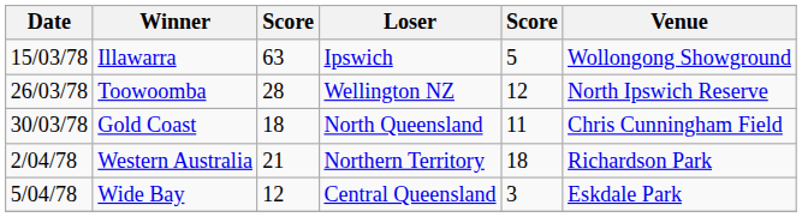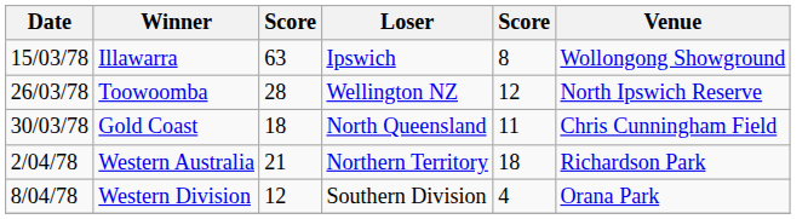 <table class="wikitable">
 <tr>
 <th>Date</th>
 <th>Winner</th>
 <th>Score</th>
 <th>Loser</th>
 <th>Score</th>
 <th>Venue</th>
 </tr>
 <tr>
 <td>15/03/78</td>
 <td><a href='#'>Illawarra</a></td>
 <td>63</td>
 <td><a href='#'>Ipswich</a></td>
-<td>5</td>
+<td>8</td>
 <td><a href='#'>Wollongong Showground</a></td>
 </tr>
 <tr>
 <td>26/03/78</td>
 <td><a href='#'>Toowoomba</a></td>
 <td>28</td>
 <td><a href='#'>Wellington NZ</a></td>
 <td>12</td>
 <td><a href='#'>North Ipswich Reserve</a></td>
 </tr>
 <tr>
 <td>30/03/78</td>
 <td><a href='#'>Gold Coast</a></td>
 <td>18</td>
 <td><a href='#'>North Queensland</a></td>
 <td>11</td>
 <td><a href='#'>Chris Cunningham Field</a></td>
 </tr>
 <tr>
 <td>2/04/78</td>
 <td><a href='#'>Western Australia</a></td>
 <td>21</td>
 <td><a href='#'>Northern Territory</a></td>
 <td>18</td>
 <td><a href='#'>Richardson Park</a></td>
 </tr>
 <tr>
-<td>5/04/78</td>
-<td><a href='#'>Wide Bay</a></td>
+<td>8/04/78</td>
+<td><a href='#'>Western Division</a></td>
 <td>12</td>
-<td><a href='#'>Central Queensland</a></td>
-<td>3</td>
-<td><a href='#'>Eskdale Park</a></td>
+<td>Southern Division</td>
+<td>4</td>
+<td><a href='#'>Orana Park</a></td>
 </tr>
 <tr>
 </tr>
 </table>
